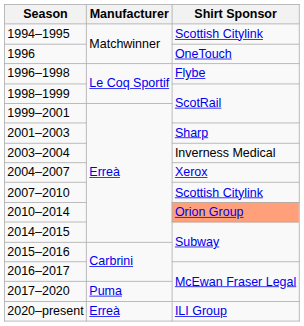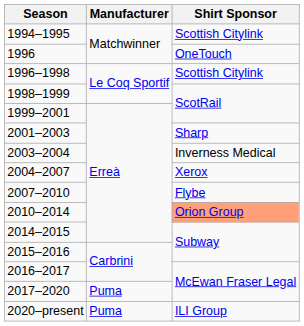 <table class="wikitable">
 <tr>
 <th>Season</th>
 <th>Manufacturer</th>
 <th>Shirt Sponsor</th>
 </tr>
 <tr>
 <td>1994–1995</td>
 <td rowspan="2"> Matchwinner</td>
 <td> <a href='#'>Scottish Citylink</a></td>
 </tr>
 <tr>
 <td>1996</td>
 <td> <a href='#'>OneTouch</a></td>
 </tr>
 <tr>
 <td>1996–1998</td>
 <td rowspan="2"> <a href='#'>Le Coq Sportif</a></td>
-<td> <a href='#'>Flybe</a></td>
+<td> <a href='#'>Scottish Citylink</a></td>
 </tr>
 <tr>
 <td>1998–1999</td>
 <td rowspan="2"> <a href='#'>ScotRail</a></td>
 </tr>
 <tr>
 <td>1999–2001</td>
 <td rowspan="7"> <a href='#'>Erreà</a></td>
 </tr>
 <tr>
 <td>2001–2003</td>
 <td> <a href='#'>Sharp</a></td>
 </tr>
 <tr>
 <td>2003–2004</td>
 <td> Inverness Medical</td>
 </tr>
 <tr>
 <td>2004–2007</td>
 <td> <a href='#'>Xerox</a></td>
 </tr>
 <tr>
 <td>2007–2010</td>
-<td> <a href='#'>Scottish Citylink</a></td>
+<td> <a href='#'>Flybe</a></td>
 </tr>
 <tr>
 <td>2010–2014</td>
 <td style="background: lightsalmon;"> <a href='#'>Orion Group</a></td>
 </tr>
 <tr>
 <td>2014–2015</td>
 <td rowspan="2"> <a href='#'>Subway</a></td>
 </tr>
 <tr>
 <td>2015–2016</td>
 <td rowspan="2"> <a href='#'>Carbrini</a></td>
 </tr>
 <tr>
 <td>2016–2017</td>
 <td rowspan="2"> <a href='#'>McEwan Fraser Legal</a></td>
 </tr>
 <tr>
 <td>2017–2020</td>
 <td> <a href='#'>Puma</a></td>
 </tr>
 <tr>
 <td>2020–present</td>
-<td> <a href='#'>Erreà</a></td>
+<td> <a href='#'>Puma</a></td>
 <td> <a href='#'>ILI Group</a></td>
 </tr>
 </table>
